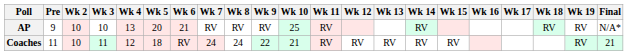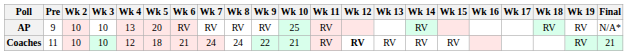 <table class="wikitable" style="white-space:nowrap;text-align:center;">
 <tr>
 <th>Poll</th>
 <th>Pre</th>
 <th>Wk 2</th>
 <th>Wk 3</th>
 <th>Wk 4</th>
 <th>Wk 5</th>
 <th>Wk 6</th>
 <th>Wk 7</th>
 <th>Wk 8</th>
 <th>Wk 9</th>
 <th>Wk 10</th>
 <th>Wk 11</th>
 <th>Wk 12</th>
 <th>Wk 13</th>
 <th>Wk 14</th>
 <th>Wk 15</th>
 <th>Wk 16</th>
 <th>Wk 17</th>
 <th>Wk 18</th>
 <th>Wk 19</th>
 <th>Final</th>
 </tr>
 <tr>
 <th>AP</th>
 <td style="background:#FFF;">9</td>
 <td style="background:#FFE6E6;">10</td>
 <td style="background:#FFF;">10</td>
 <td style="background:#FFE6E6;">13</td>
 <td style="background:#FFE6E6;">20</td>
-<td style="background:#FFE6E6;">21</td>
+<td style="background:#FFE6E6;">RV</td>
 <td style="background:#FFF;">RV</td>
 <td style="background:#FFF;">RV</td>
 <td style="background:#FFF;">RV</td>
 <td style="background:#D8FFEB;">25</td>
 <td style="background:#FFE6E6;">RV</td>
 <td style="background:#FFE6E6;"></td>
 <td style="background:#FFF;"></td>
 <td style="background:#D8FFEB;">RV</td>
 <td style="background:#FFE6E6;"></td>
 <td style="background:#FFF;"></td>
 <td style="background:#FFF;"></td>
 <td style="background:#D8FFEB;">RV</td>
 <td style="background:#FFF;">RV</td>
 <td style="background:#FFF;">N/A*</td>
 </tr>
 <tr>
 <th>Coaches</th>
 <td style="background:#FFF;">11</td>
 <td style="background:#FFE6E6;">10</td>
-<td style="background:#D8FFEB;">11</td>
+<td style="background:#D8FFEB;">10</td>
 <td style="background:#FFE6E6;">12</td>
 <td style="background:#FFE6E6;">18</td>
-<td style="background:#FFE6E6;">RV</td>
+<td style="background:#FFE6E6;">21</td>
 <td style="background:#FFE6E6;">24</td>
 <td style="background:#FFF;">24</td>
 <td style="background:#D8FFEB;">22</td>
 <td style="background:#D8FFEB;">21</td>
 <td style="background:#FFE6E6;">RV</td>
-<td style="background:#FFF;">RV</td>
+<td style="background:#FFF;"><strong>RV</strong></td>
 <td style="background:#FFF;">RV</td>
 <td style="background:#FFF;">RV</td>
 <td style="background:#FFF;">RV</td>
 <td style="background:#FFE6E6;"></td>
 <td style="background:#FFF;"></td>
 <td style="background:#FFF;"></td>
 <td style="background:#D8FFEB;">RV</td>
 <td style="background:#D8FFEB;">21</td>
 </tr>
 </table>
